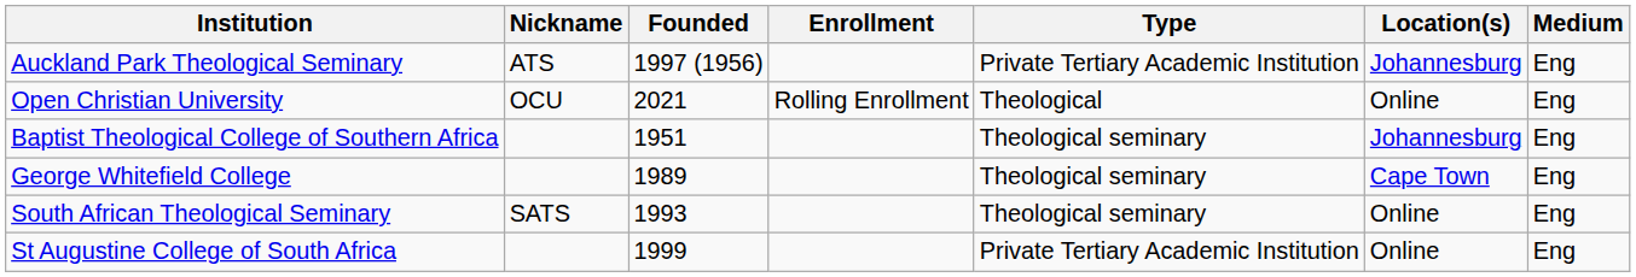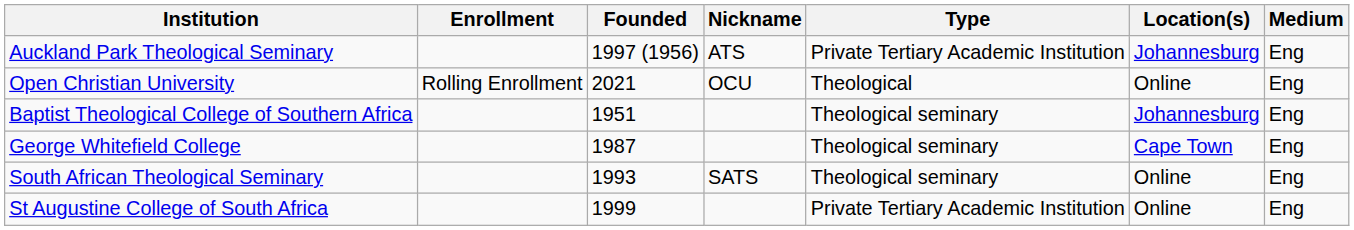 <table class="wikitable sortable" style="text-align: centre;">
 <tr>
 <th>Institution</th>
+<th>Enrollment</th>
+<th>Founded</th>
 <th>Nickname</th>
-<th>Founded</th>
-<th>Enrollment</th>
 <th>Type</th>
 <th>Location(s)</th>
 <th>Medium</th>
 </tr>
 <tr>
 <td><a href='#'>Auckland Park Theological Seminary</a></td>
+<td></td>
+<td>1997 (1956)</td>
 <td>ATS</td>
-<td>1997 (1956)</td>
-<td></td>
 <td>Private Tertiary Academic Institution</td>
 <td><a href='#'>Johannesburg</a></td>
 <td>Eng</td>
 </tr>
 <tr>
 <td><a href='#'>Open Christian University</a></td>
+<td>Rolling Enrollment</td>
+<td>2021</td>
 <td>OCU</td>
-<td>2021</td>
-<td>Rolling Enrollment</td>
 <td>Theological</td>
 <td>Online</td>
 <td>Eng</td>
 </tr>
 <tr>
 <td><a href='#'>Baptist Theological College of Southern Africa</a></td>
 <td></td>
 <td>1951</td>
 <td></td>
 <td>Theological seminary</td>
 <td><a href='#'>Johannesburg</a></td>
 <td>Eng</td>
 </tr>
 <tr>
 <td><a href='#'>George Whitefield College</a></td>
 <td></td>
-<td>1989</td>
+<td>1987</td>
 <td></td>
 <td>Theological seminary</td>
 <td><a href='#'>Cape Town</a></td>
 <td>Eng</td>
 </tr>
 <tr>
 <td><a href='#'>South African Theological Seminary</a></td>
+<td></td>
+<td>1993</td>
 <td>SATS</td>
-<td>1993</td>
-<td></td>
 <td>Theological seminary</td>
 <td>Online</td>
 <td>Eng</td>
 </tr>
 <tr>
 <td><a href='#'>St Augustine College of South Africa</a></td>
 <td></td>
 <td>1999</td>
 <td></td>
 <td>Private Tertiary Academic Institution</td>
 <td>Online</td>
 <td>Eng</td>
 </tr>
 </table>
